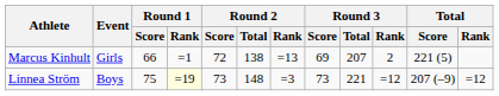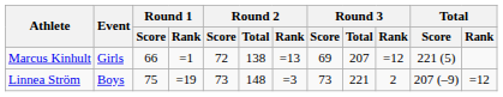 <table class="wikitable" style="font-size:90%">
 <tr>
 <th rowspan="2">Athlete</th>
 <th rowspan="2">Event</th>
 <th colspan="2">Round 1</th>
 <th colspan="3">Round 2</th>
 <th colspan="3">Round 3</th>
 <th colspan="2">Total</th>
 </tr>
 <tr style="font-size:95%">
 <th>Score</th>
 <th>Rank</th>
 <th>Score</th>
 <th>Total</th>
 <th>Rank</th>
 <th>Score</th>
 <th>Total</th>
 <th>Rank</th>
 <th>Score</th>
 <th>Rank</th>
 </tr>
 <tr align=center>
 <td align=left><a href='#'>Marcus Kinhult</a></td>
 <td align=left><a href='#'>Girls</a></td>
 <td>66</td>
 <td>=1</td>
 <td>72</td>
 <td>138</td>
 <td>=13</td>
 <td>69</td>
 <td>207</td>
-<td>2</td>
+<td>=12</td>
 <td>221 (5)</td>
 <td></td>
 </tr>
 <tr align=center>
 <td align=left><a href='#'>Linnea Ström</a></td>
 <td align=left><a href='#'>Boys</a></td>
 <td>75</td>
-<td style="background: lightyellow;">=19</td>
+<td>=19</td>
 <td>73</td>
 <td>148</td>
 <td>=3</td>
 <td>73</td>
 <td>221</td>
-<td>=12</td>
+<td>2</td>
 <td>207 (–9)</td>
 <td>=12</td>
 </tr>
 </table>
